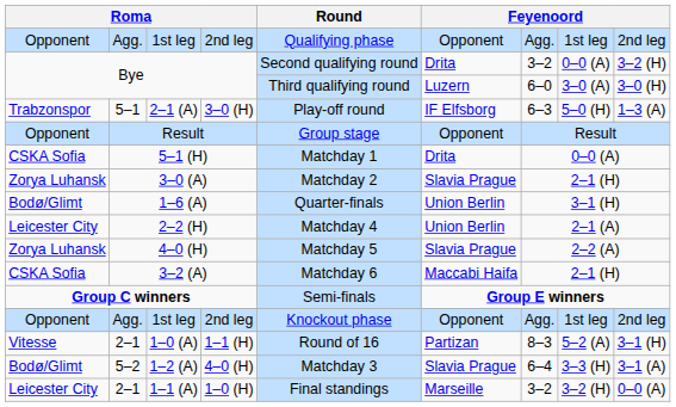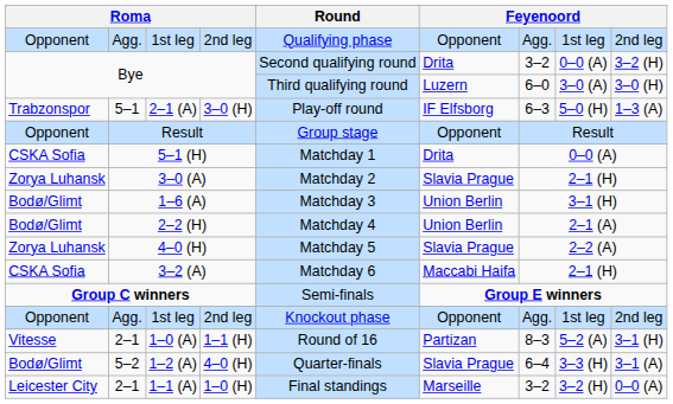 <table class="wikitable" style="text-align:center">
 <tr>
 <th colspan="4"> <a href='#'>Roma</a></th>
 <th>Round</th>
 <th colspan="4"> <a href='#'>Feyenoord</a></th>
 </tr>
 <tr style="background:#C1E0FF">
 <td>Opponent</td>
 <td>Agg.</td>
 <td>1st leg</td>
 <td>2nd leg</td>
 <td style="background:#C1E0FF"><a href='#'>Qualifying phase</a></td>
 <td>Opponent</td>
 <td>Agg.</td>
 <td>1st leg</td>
 <td>2nd leg</td>
 </tr>
 <tr>
 <td colspan="4" rowspan="2">Bye</td>
 <td style="background:#C1E0FF">Second qualifying round</td>
 <td align="left"> <a href='#'>Drita</a></td>
 <td>3–2</td>
 <td><a href='#'>0–0</a> (A)</td>
 <td><a href='#'>3–2</a> (H)</td>
 </tr>
 <tr>
 <td style="background:#C1E0FF">Third qualifying round</td>
 <td align="left"> <a href='#'>Luzern</a></td>
 <td>6–0</td>
 <td><a href='#'>3–0</a> (A)</td>
 <td><a href='#'>3–0</a> (H)</td>
 </tr>
 <tr>
 <td align="left"> <a href='#'>Trabzonspor</a></td>
 <td>5–1</td>
 <td><a href='#'>2–1</a> (A)</td>
 <td><a href='#'>3–0</a> (H)</td>
 <td style="background:#C1E0FF">Play-off round</td>
 <td align="left"> <a href='#'>IF Elfsborg</a></td>
 <td>6–3</td>
 <td><a href='#'>5–0</a> (H)</td>
 <td><a href='#'>1–3</a> (A)</td>
 </tr>
 <tr style="background:#C1E0FF">
 <td>Opponent</td>
 <td colspan="3">Result</td>
 <td><a href='#'>Group stage</a></td>
 <td>Opponent</td>
 <td colspan="3">Result</td>
 </tr>
 <tr>
 <td style="text-align:left"> <a href='#'>CSKA Sofia</a></td>
 <td colspan="3"><a href='#'>5–1</a> (H)</td>
 <td style="background:#C1E0FF">Matchday 1</td>
 <td align="left"> <a href='#'>Drita</a></td>
 <td colspan="3"><a href='#'>0–0</a> (A)</td>
 </tr>
 <tr>
 <td style="text-align:left"> <a href='#'>Zorya Luhansk</a></td>
 <td colspan="3"><a href='#'>3–0</a> (A)</td>
 <td style="background:#C1E0FF">Matchday 2</td>
 <td style="text-align:left"> <a href='#'>Slavia Prague</a></td>
 <td colspan="3"><a href='#'>2–1</a> (H)</td>
 </tr>
 <tr>
 <td style="text-align:left"> <a href='#'>Bodø/Glimt</a></td>
 <td colspan="3"><a href='#'>1–6</a> (A)</td>
-<td style="background:#C1E0FF">Quarter-finals</td>
+<td style="background:#C1E0FF">Matchday 3</td>
 <td style="text-align:left"> <a href='#'>Union Berlin</a></td>
 <td colspan="3"><a href='#'>3–1</a> (H)</td>
 </tr>
 <tr>
-<td style="text-align:left"> <a href='#'>Leicester City</a></td>
+<td style="text-align:left"> <a href='#'>Bodø/Glimt</a></td>
 <td colspan="3"><a href='#'>2–2</a> (H)</td>
 <td style="background:#C1E0FF">Matchday 4</td>
 <td style="text-align:left"> <a href='#'>Union Berlin</a></td>
 <td colspan="3"><a href='#'>2–1</a> (A)</td>
 </tr>
 <tr>
 <td style="text-align:left"> <a href='#'>Zorya Luhansk</a></td>
 <td colspan="3"><a href='#'>4–0</a> (H)</td>
 <td style="background:#C1E0FF">Matchday 5</td>
 <td style="text-align:left"> <a href='#'>Slavia Prague</a></td>
 <td colspan="3"><a href='#'>2–2</a> (A)</td>
 </tr>
 <tr>
 <td style="text-align:left"> <a href='#'>CSKA Sofia</a></td>
 <td colspan="3"><a href='#'>3–2</a> (A)</td>
 <td style="background:#C1E0FF">Matchday 6</td>
 <td style="text-align:left"> <a href='#'>Maccabi Haifa</a></td>
 <td colspan="3"><a href='#'>2–1</a> (H)</td>
 </tr>
 <tr>
 <td colspan="4" style="vertical-align:top"><strong><a href='#'>Group C</a> winners</strong><br><div></div></td>
 <td style="background:#C1E0FF">Semi-finals</td>
 <td colspan="4" style="vertical-align:top"><strong><a href='#'>Group E</a> winners</strong><br><div></div></td>
 </tr>
 <tr style="background:#C1E0FF">
 <td>Opponent</td>
 <td>Agg.</td>
 <td>1st leg</td>
 <td>2nd leg</td>
 <td><a href='#'>Knockout phase</a></td>
 <td>Opponent</td>
 <td>Agg.</td>
 <td>1st leg</td>
 <td>2nd leg</td>
 </tr>
 <tr>
 <td style="text-align:left"> <a href='#'>Vitesse</a></td>
 <td>2–1</td>
 <td><a href='#'>1–0</a> (A)</td>
 <td><a href='#'>1–1</a> (H)</td>
 <td style="background:#C1E0FF">Round of 16</td>
 <td style="text-align:left"> <a href='#'>Partizan</a></td>
 <td>8–3</td>
 <td><a href='#'>5–2</a> (A)</td>
 <td><a href='#'>3–1</a> (H)</td>
 </tr>
 <tr>
 <td style="text-align:left"> <a href='#'>Bodø/Glimt</a></td>
 <td>5–2</td>
 <td><a href='#'>1–2</a> (A)</td>
 <td><a href='#'>4–0</a> (H)</td>
-<td style="background:#C1E0FF">Matchday 3</td>
+<td style="background:#C1E0FF">Quarter-finals</td>
 <td style="text-align:left"> <a href='#'>Slavia Prague</a></td>
 <td>6–4</td>
 <td><a href='#'>3–3</a> (H)</td>
 <td><a href='#'>3–1</a> (A)</td>
 </tr>
 <tr>
 <td style="text-align:left"> <a href='#'>Leicester City</a></td>
 <td>2–1</td>
 <td><a href='#'>1–1</a> (A)</td>
 <td><a href='#'>1–0</a> (H)</td>
 <td style="background:#C1E0FF">Final standings</td>
 <td style="text-align:left"> <a href='#'>Marseille</a></td>
 <td>3–2</td>
 <td><a href='#'>3–2</a> (H)</td>
 <td><a href='#'>0–0</a> (A)</td>
 </tr>
 </table>
